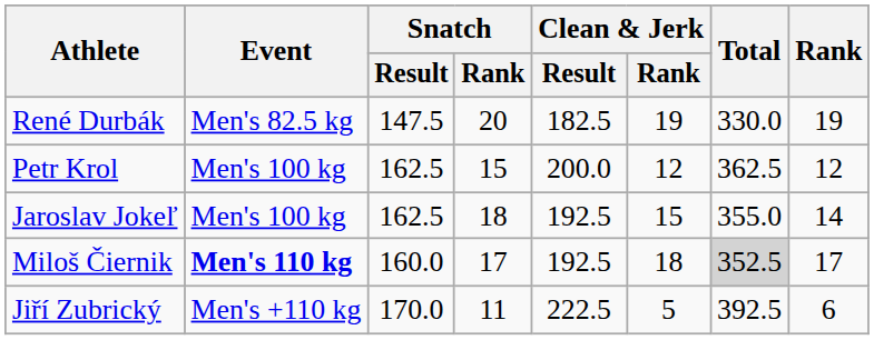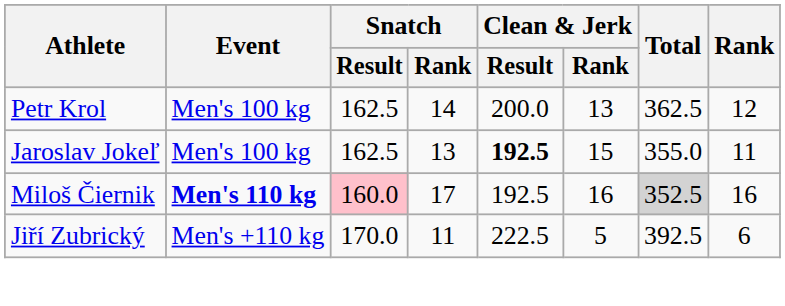 <table class="wikitable" style="font-size:90%">
 <tr>
 <th rowspan="2">Athlete</th>
 <th rowspan="2">Event</th>
 <th colspan="2">Snatch</th>
 <th colspan="2">Clean & Jerk</th>
 <th rowspan="2">Total</th>
 <th rowspan="2">Rank</th>
 </tr>
 <tr style="font-size:95%">
 <th>Result</th>
 <th>Rank</th>
 <th>Result</th>
 <th>Rank</th>
 </tr>
 <tr align=center>
-<td align=left><a href='#'>René Durbák</a></td>
-<td align=left><a href='#'>Men's 82.5 kg</a></td>
-<td>147.5</td>
-<td>20</td>
-<td>182.5</td>
-<td>19</td>
-<td>330.0</td>
-<td>19</td>
-</tr>
-<tr align=center>
 <td align=left><a href='#'>Petr Krol</a></td>
 <td align=left><a href='#'>Men's 100 kg</a></td>
 <td>162.5</td>
-<td>15</td>
+<td>14</td>
 <td>200.0</td>
-<td>12</td>
+<td>13</td>
 <td>362.5</td>
 <td>12</td>
 </tr>
 <tr align=center>
 <td align=left><a href='#'>Jaroslav Jokeľ</a></td>
 <td align=left><a href='#'>Men's 100 kg</a></td>
 <td>162.5</td>
-<td>18</td>
-<td>192.5</td>
+<td>13</td>
+<td><strong>192.5</strong></td>
 <td>15</td>
 <td>355.0</td>
-<td>14</td>
+<td>11</td>
 </tr>
 <tr align=center>
 <td align=left><a href='#'>Miloš Čiernik</a></td>
 <td align=left><strong><a href='#'>Men's 110 kg</a></strong></td>
-<td>160.0</td>
+<td style="background: pink;">160.0</td>
 <td>17</td>
 <td>192.5</td>
-<td>18</td>
+<td>16</td>
 <td style="background: lightgrey;">352.5</td>
-<td>17</td>
+<td>16</td>
 </tr>
 <tr align=center>
 <td align=left><a href='#'>Jiří Zubrický</a></td>
 <td align=left><a href='#'>Men's +110 kg</a></td>
 <td>170.0</td>
 <td>11</td>
 <td>222.5</td>
 <td>5</td>
 <td>392.5</td>
 <td>6</td>
 </tr>
 </table>
